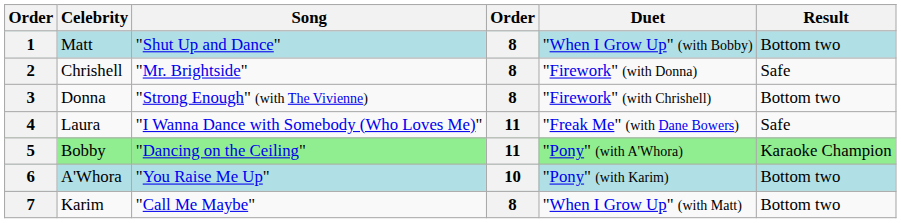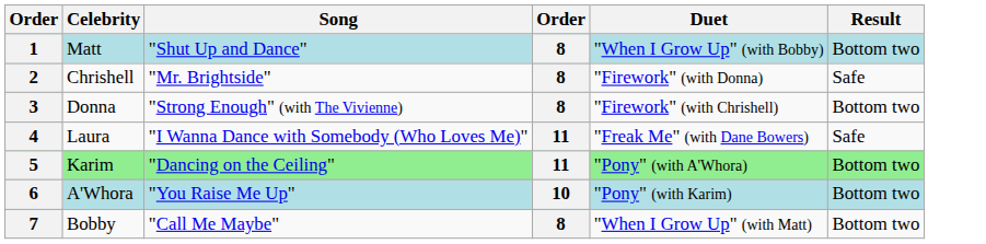 <table class="wikitable sortable collapsed">
 <tr style="text-align:Center; background:#cc;">
 <th>Order</th>
 <th>Celebrity</th>
 <th>Song</th>
 <th>Order</th>
 <th>Duet</th>
 <th>Result</th>
 </tr>
 <tr style="background:#b0e0e6;">
 <th>1</th>
 <td>Matt</td>
 <td>"<a href='#'>Shut Up and Dance</a>"</td>
 <th>8</th>
 <td>"<a href='#'>When I Grow Up</a>" <small>(with Bobby)</small></td>
 <td>Bottom two</td>
 </tr>
 <tr>
 <th>2</th>
 <td>Chrishell</td>
 <td>"<a href='#'>Mr. Brightside</a>"</td>
 <th>8</th>
 <td>"<a href='#'>Firework</a>" <small>(with Donna)</small></td>
 <td>Safe</td>
 </tr>
 <tr>
 <th>3</th>
 <td>Donna</td>
 <td>"<a href='#'>Strong Enough</a>" <small>(with <a href='#'>The Vivienne</a>)</small></td>
 <th>8</th>
 <td>"<a href='#'>Firework</a>" <small>(with Chrishell)</small></td>
 <td>Bottom two</td>
 </tr>
 <tr>
 <th>4</th>
 <td>Laura</td>
 <td>"<a href='#'>I Wanna Dance with Somebody (Who Loves Me)</a>"</td>
 <th>11</th>
 <td>"<a href='#'>Freak Me</a>" <small>(with <a href='#'>Dane Bowers</a>)</small></td>
 <td>Safe</td>
 </tr>
 <tr style="background:lightgreen;">
 <th>5</th>
-<td>Bobby</td>
+<td>Karim</td>
 <td>"<a href='#'>Dancing on the Ceiling</a>"</td>
 <th>11</th>
 <td>"<a href='#'>Pony</a>" <small>(with A'Whora)</small></td>
-<td>Karaoke Champion</td>
+<td>Bottom two</td>
 </tr>
 <tr style="background:#b0e0e6;">
 <th>6</th>
 <td>A'Whora</td>
 <td>"<a href='#'>You Raise Me Up</a>"</td>
 <th>10</th>
 <td>"<a href='#'>Pony</a>" <small>(with Karim)</small></td>
 <td>Bottom two</td>
 </tr>
 <tr>
 <th>7</th>
-<td>Karim</td>
+<td>Bobby</td>
 <td>"<a href='#'>Call Me Maybe</a>"</td>
 <th>8</th>
 <td>"<a href='#'>When I Grow Up</a>" <small>(with Matt)</small></td>
 <td>Bottom two</td>
 </tr>
 </table>
